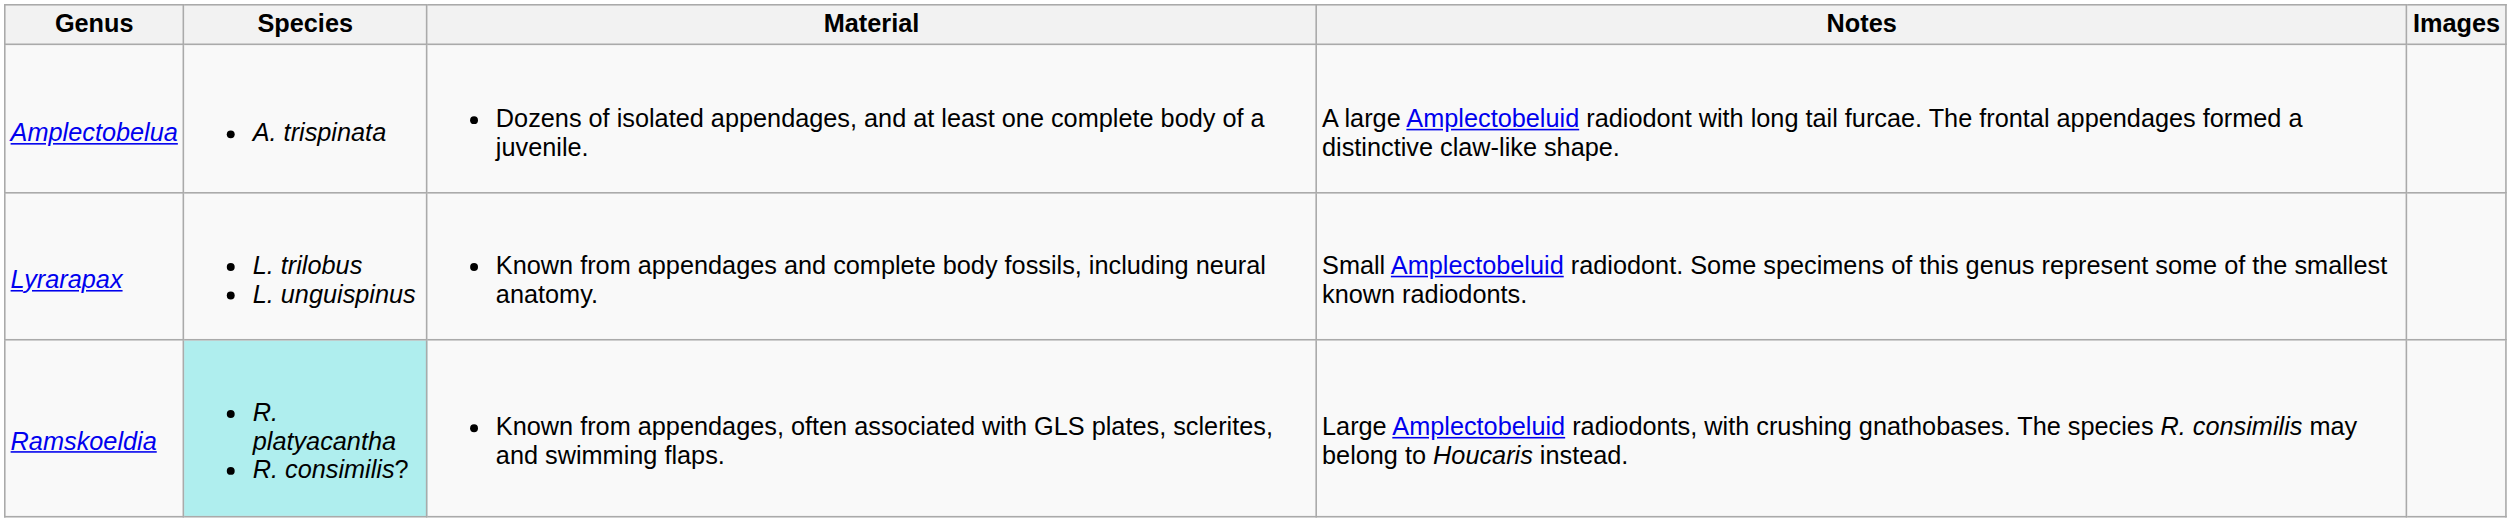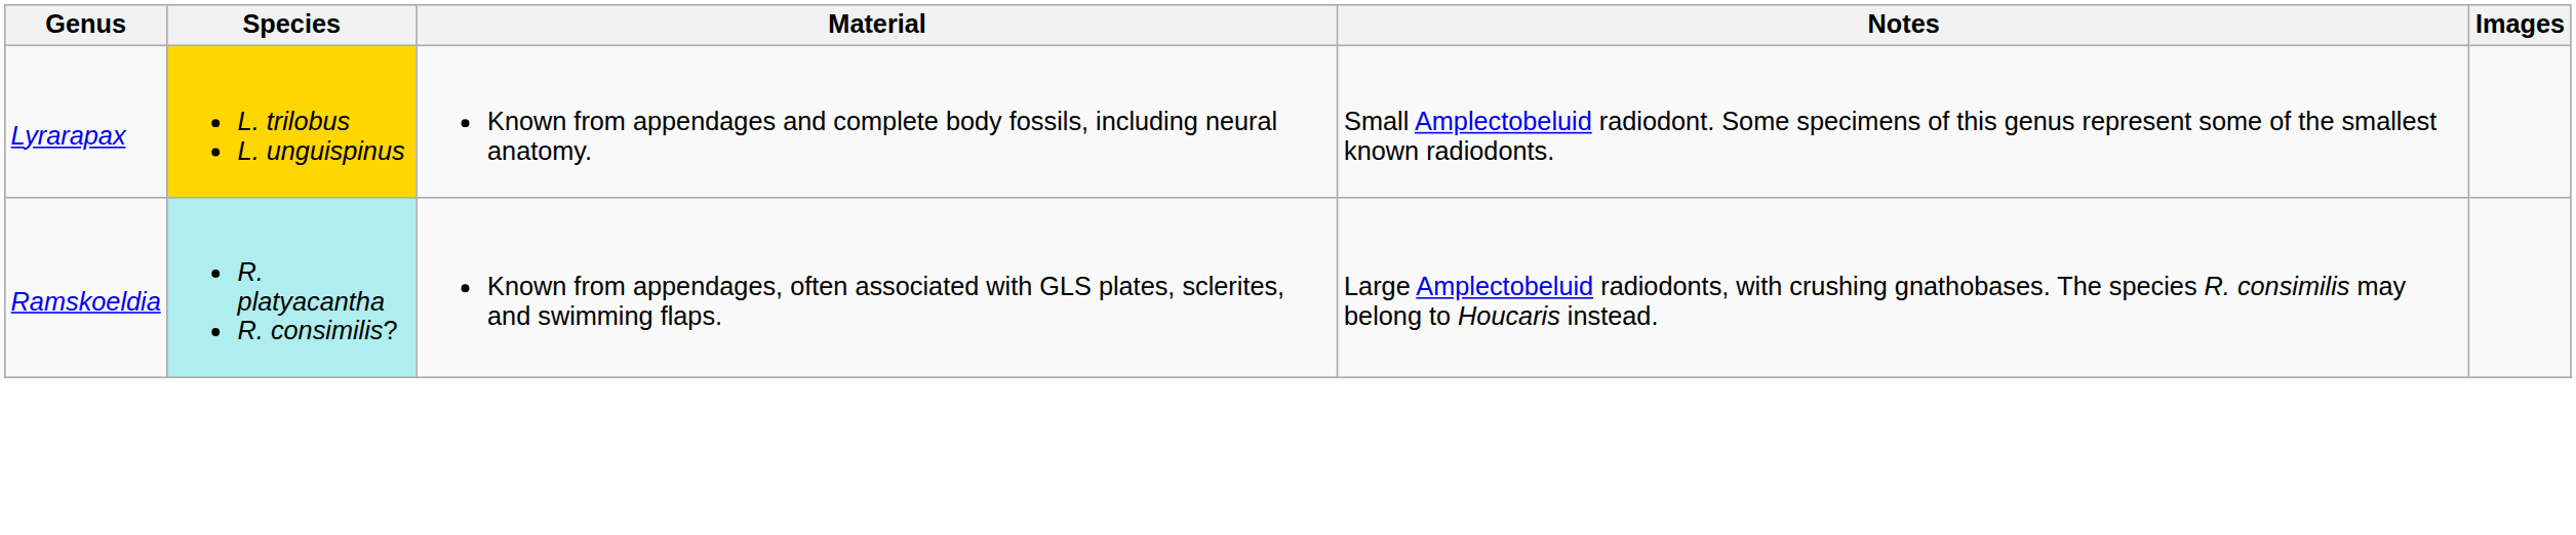 <table class="wikitable" style="margin:auto;width:100%;">
 <tr>
 <th>Genus</th>
 <th>Species</th>
 <th>Material</th>
 <th>Notes</th>
 <th>Images</th>
 </tr>
 <tr>
-<td><br><em><a href='#'>Amplectobelua</a></em></td>
-<td><br><ul><li><em>A. trispinata</em></li></ul></td>
-<td><br><ul><li>Dozens of isolated appendages, and at least one complete body of a juvenile.</li></ul></td>
-<td><br>A large <a href='#'>Amplectobeluid</a> radiodont with long tail furcae. The frontal appendages formed a distinctive claw-like shape.</td>
-<td><br></td>
-</tr>
-<tr>
 <td><br><em><a href='#'>Lyrarapax</a></em></td>
-<td><br><ul><li><em>L. trilobus</em></li><li><em>L. unguispinus</em></li></ul></td>
+<td style="background: gold;"><br><ul><li><em>L. trilobus</em></li><li><em>L. unguispinus</em></li></ul></td>
 <td><br><ul><li>Known from appendages and complete body fossils, including neural anatomy.</li></ul></td>
 <td><br>Small <a href='#'>Amplectobeluid</a> radiodont. Some specimens of this genus represent some of the smallest known radiodonts.</td>
 <td><br></td>
 </tr>
 <tr>
 <td><br><em><a href='#'>Ramskoeldia</a></em></td>
 <td style="background: paleturquoise;"><br><ul><li><em>R. platyacantha</em></li><li><em>R. consimilis</em>?</li></ul></td>
 <td><br><ul><li>Known from appendages, often associated with GLS plates, sclerites, and swimming flaps.</li></ul></td>
 <td><br>Large <a href='#'>Amplectobeluid</a> radiodonts, with crushing gnathobases. The species <em>R. consimilis</em> may belong to <em>Houcaris</em> instead.</td>
 <td><br></td>
 </tr>
 </table>
